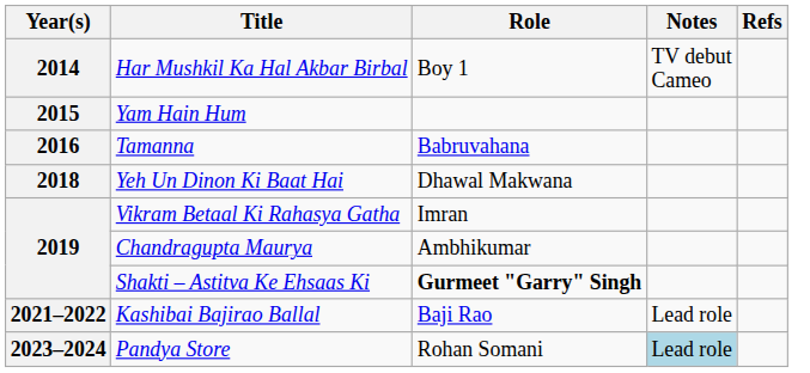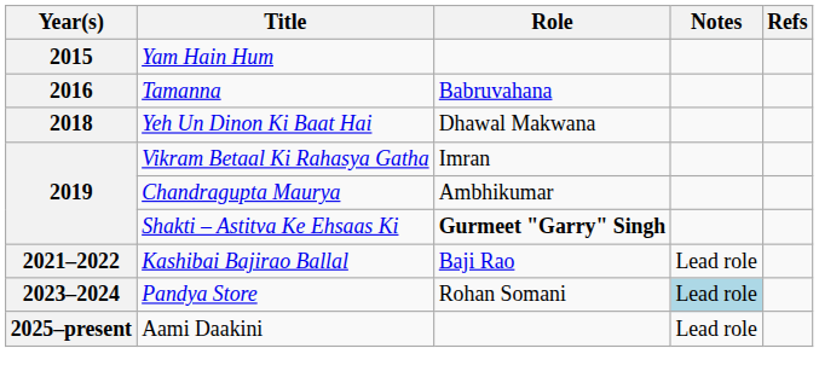 <table class="wikitable plainrowheaders sortable">
 <tr>
 <th scope="col">Year(s)</th>
 <th scope="col">Title</th>
 <th scope="col">Role</th>
 <th scope="col" class="unsortable">Notes</th>
 <th scope="col" class="unsortable">Refs</th>
-</tr>
-<tr>
-<th scope="row">2014</th>
-<td><em><a href='#'>Har Mushkil Ka Hal Akbar Birbal</a></em></td>
-<td>Boy 1</td>
-<td>TV debut<br>Cameo</td>
-<td></td>
 </tr>
 <tr>
 <th scope="row">2015</th>
 <td><em><a href='#'>Yam Hain Hum</a></em></td>
 <td></td>
 <td></td>
 <td></td>
 </tr>
 <tr>
 <th scope="row">2016</th>
 <td><em><a href='#'>Tamanna</a></em></td>
 <td><a href='#'>Babruvahana</a></td>
 <td></td>
 <td></td>
 </tr>
 <tr>
 <th scope="row">2018</th>
 <td><em><a href='#'>Yeh Un Dinon Ki Baat Hai</a></em></td>
 <td>Dhawal Makwana</td>
 <td></td>
 <td></td>
 </tr>
 <tr>
 <th scope="row" rowspan="3">2019</th>
 <td><em><a href='#'>Vikram Betaal Ki Rahasya Gatha</a></em></td>
 <td>Imran</td>
 <td></td>
 <td></td>
 </tr>
 <tr>
 <td><em><a href='#'>Chandragupta Maurya</a></em></td>
 <td>Ambhikumar</td>
 <td></td>
 <td></td>
 </tr>
 <tr>
 <td><em><a href='#'>Shakti – Astitva Ke Ehsaas Ki</a></em></td>
 <td><strong>Gurmeet "Garry" Singh</strong></td>
 <td></td>
 <td></td>
 </tr>
 <tr>
 <th scope="row">2021–2022</th>
 <td><em><a href='#'>Kashibai Bajirao Ballal</a></em></td>
 <td><a href='#'>Baji Rao</a></td>
 <td>Lead role</td>
 <td></td>
 </tr>
 <tr>
 <th scope="row">2023–2024</th>
 <td><em><a href='#'>Pandya Store</a></em></td>
 <td>Rohan Somani</td>
 <td style="background: lightblue;">Lead role</td>
 <td></td>
 </tr>
+<tr>
+<th scope="row">2025–present</th>
+<td>Aami Daakini</td>
+<td></td>
+<td>Lead role</td>
+<td></td>
+</tr>
 </table>
